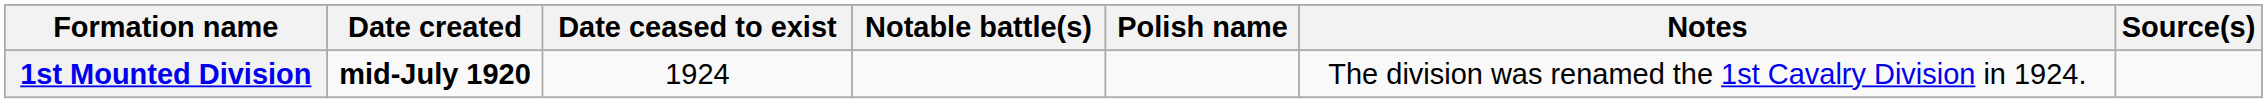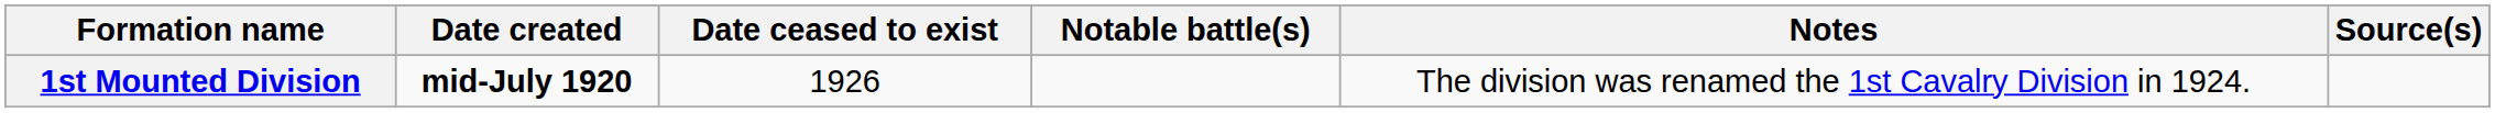 <table class="wikitable sortable plainrowheaders" style="text-align: left; border-spacing: 2px; border: 1px solid darkgray;">
 <tr>
 <th scope="col">Formation name</th>
 <th scope="col">Date created</th>
 <th scope="col">Date ceased to exist</th>
 <th scope="col">Notable battle(s)</th>
-<th scope="col" class="unsortable">Polish name</th>
 <th scope="col" class="unsortable">Notes</th>
 <th scope="col"  width="1%" class="unsortable">Source(s)</th>
 </tr>
 <tr>
 <th align="center" scope="row"><a href='#'>1st Mounted Division</a></th>
 <td align="center"><strong>mid-July 1920</strong></td>
-<td align="center">1924</td>
-<td align="center"></td>
+<td align="center">1926</td>
 <td align="center"></td>
 <td align="center">The division was renamed the <a href='#'>1st Cavalry Division</a> in 1924.</td>
 <td align="center"></td>
 </tr>
 </table>
